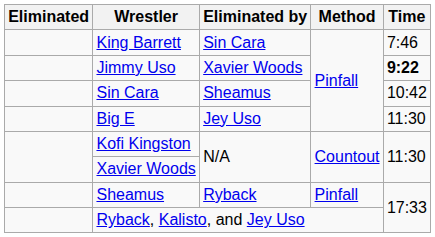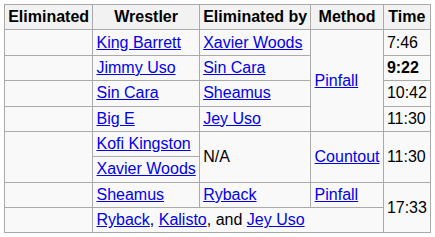 <table class="wikitable sortable">
 <tr>
 <th>Eliminated</th>
 <th>Wrestler</th>
 <th>Eliminated by</th>
 <th>Method</th>
 <th>Time</th>
 </tr>
 <tr>
 <td></td>
 <td><a href='#'>King Barrett</a></td>
-<td><a href='#'>Sin Cara</a></td>
+<td><a href='#'>Xavier Woods</a></td>
 <td rowspan=4><a href='#'>Pinfall</a></td>
 <td>7:46</td>
 </tr>
 <tr>
 <td></td>
 <td><a href='#'>Jimmy Uso</a></td>
-<td><a href='#'>Xavier Woods</a></td>
+<td><a href='#'>Sin Cara</a></td>
 <td><strong>9:22</strong></td>
 </tr>
 <tr>
 <td></td>
 <td><a href='#'>Sin Cara</a></td>
 <td><a href='#'>Sheamus</a></td>
 <td>10:42</td>
 </tr>
 <tr>
 <td></td>
 <td><a href='#'>Big E</a></td>
 <td><a href='#'>Jey Uso</a></td>
 <td>11:30</td>
 </tr>
 <tr>
 <td rowspan="2"></td>
 <td><a href='#'>Kofi Kingston</a></td>
 <td rowspan="2">N/A</td>
 <td rowspan="2"><a href='#'>Countout</a></td>
 <td rowspan="2">11:30</td>
 </tr>
 <tr>
 <td><a href='#'>Xavier Woods</a></td>
 </tr>
 <tr>
 <td></td>
 <td><a href='#'>Sheamus</a></td>
 <td><a href='#'>Ryback</a></td>
 <td><a href='#'>Pinfall</a></td>
 <td rowspan=2>17:33</td>
 </tr>
 <tr>
 <td></td>
 <td colspan="3"><a href='#'>Ryback</a>, <a href='#'>Kalisto</a>, and <a href='#'>Jey Uso</a></td>
 </tr>
 </table>
